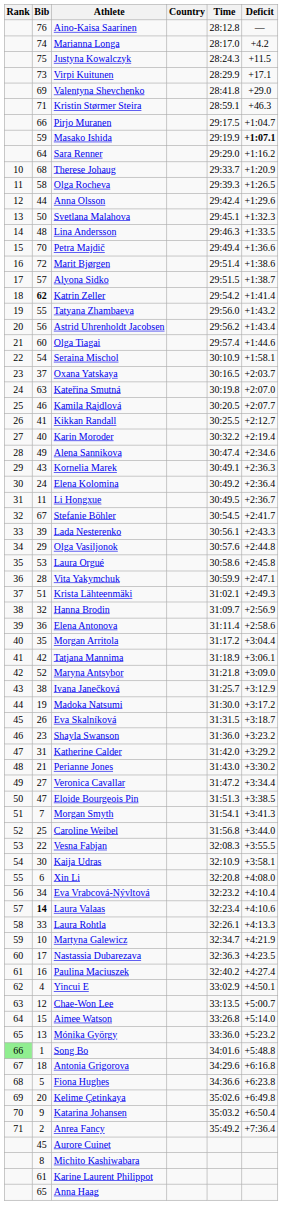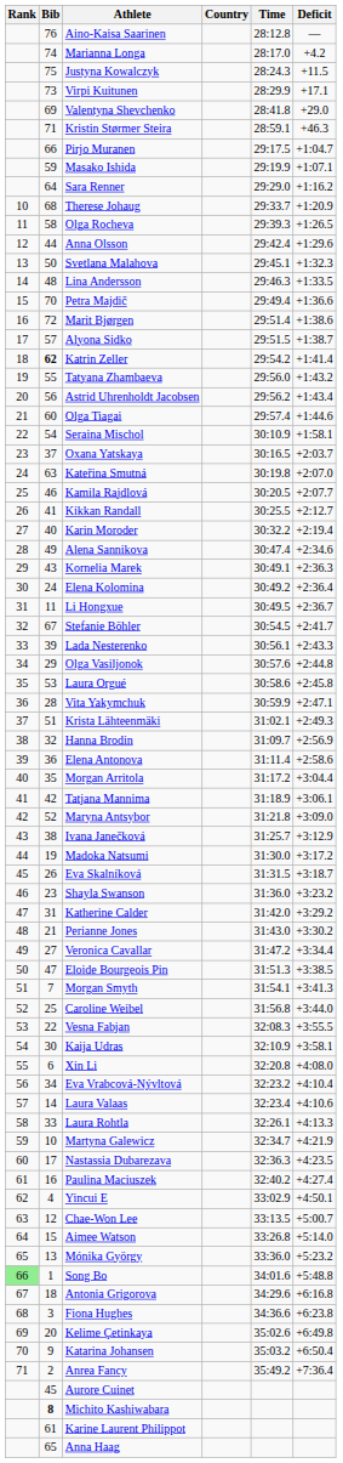 <table class="wikitable sortable" style="text-align:center">
 <tr>
 <th>Rank</th>
 <th>Bib</th>
 <th>Athlete</th>
 <th>Country</th>
 <th>Time</th>
 <th>Deficit</th>
 </tr>
 <tr>
 <td></td>
 <td>76</td>
 <td align=left><a href='#'>Aino-Kaisa Saarinen</a></td>
 <td align=left></td>
 <td>28:12.8</td>
 <td>—</td>
 </tr>
 <tr>
 <td></td>
 <td>74</td>
 <td align=left><a href='#'>Marianna Longa</a></td>
 <td align=left></td>
 <td>28:17.0</td>
 <td>+4.2</td>
 </tr>
 <tr>
 <td></td>
 <td>75</td>
 <td align=left><a href='#'>Justyna Kowalczyk</a></td>
 <td align=left></td>
 <td>28:24.3</td>
 <td>+11.5</td>
 </tr>
 <tr>
 <td></td>
 <td>73</td>
 <td align=left><a href='#'>Virpi Kuitunen</a></td>
 <td align=left></td>
 <td>28:29.9</td>
 <td>+17.1</td>
 </tr>
 <tr>
 <td></td>
 <td>69</td>
 <td align=left><a href='#'>Valentyna Shevchenko</a></td>
 <td align=left></td>
 <td>28:41.8</td>
 <td>+29.0</td>
 </tr>
 <tr>
 <td></td>
 <td>71</td>
 <td align=left><a href='#'>Kristin Størmer Steira</a></td>
 <td align=left></td>
 <td>28:59.1</td>
 <td>+46.3</td>
 </tr>
 <tr>
 <td></td>
 <td>66</td>
 <td align=left><a href='#'>Pirjo Muranen</a></td>
 <td align=left></td>
 <td>29:17.5</td>
 <td>+1:04.7</td>
 </tr>
 <tr>
 <td></td>
 <td>59</td>
 <td align=left><a href='#'>Masako Ishida</a></td>
 <td align=left></td>
 <td>29:19.9</td>
-<td><strong>+1:07.1</strong></td>
+<td>+1:07.1</td>
 </tr>
 <tr>
 <td></td>
 <td>64</td>
 <td align=left><a href='#'>Sara Renner</a></td>
 <td align=left></td>
 <td>29:29.0</td>
 <td>+1:16.2</td>
 </tr>
 <tr>
 <td>10</td>
 <td>68</td>
 <td align=left><a href='#'>Therese Johaug</a></td>
 <td align=left></td>
 <td>29:33.7</td>
 <td>+1:20.9</td>
 </tr>
 <tr>
 <td>11</td>
 <td>58</td>
 <td align=left><a href='#'>Olga Rocheva</a></td>
 <td align=left></td>
 <td>29:39.3</td>
 <td>+1:26.5</td>
 </tr>
 <tr>
 <td>12</td>
 <td>44</td>
 <td align=left><a href='#'>Anna Olsson</a></td>
 <td align=left></td>
 <td>29:42.4</td>
 <td>+1:29.6</td>
 </tr>
 <tr>
 <td>13</td>
 <td>50</td>
 <td align=left><a href='#'>Svetlana Malahova</a></td>
 <td align=left></td>
 <td>29:45.1</td>
 <td>+1:32.3</td>
 </tr>
 <tr>
 <td>14</td>
 <td>48</td>
 <td align=left><a href='#'>Lina Andersson</a></td>
 <td align=left></td>
 <td>29:46.3</td>
 <td>+1:33.5</td>
 </tr>
 <tr>
 <td>15</td>
 <td>70</td>
 <td align=left><a href='#'>Petra Majdič</a></td>
 <td align=left></td>
 <td>29:49.4</td>
 <td>+1:36.6</td>
 </tr>
 <tr>
 <td>16</td>
 <td>72</td>
 <td align=left><a href='#'>Marit Bjørgen</a></td>
 <td align=left></td>
 <td>29:51.4</td>
 <td>+1:38.6</td>
 </tr>
 <tr>
 <td>17</td>
 <td>57</td>
 <td align=left><a href='#'>Alyona Sidko</a></td>
 <td align=left></td>
 <td>29:51.5</td>
 <td>+1:38.7</td>
 </tr>
 <tr>
 <td>18</td>
 <td><strong>62</strong></td>
 <td align=left><a href='#'>Katrin Zeller</a></td>
 <td align=left></td>
 <td>29:54.2</td>
 <td>+1:41.4</td>
 </tr>
 <tr>
 <td>19</td>
 <td>55</td>
 <td align=left><a href='#'>Tatyana Zhambaeva</a></td>
 <td align=left></td>
 <td>29:56.0</td>
 <td>+1:43.2</td>
 </tr>
 <tr>
 <td>20</td>
 <td>56</td>
 <td align=left><a href='#'>Astrid Uhrenholdt Jacobsen</a></td>
 <td align=left></td>
 <td>29:56.2</td>
 <td>+1:43.4</td>
 </tr>
 <tr>
 <td>21</td>
 <td>60</td>
 <td align=left><a href='#'>Olga Tiagai</a></td>
 <td align=left></td>
 <td>29:57.4</td>
 <td>+1:44.6</td>
 </tr>
 <tr>
 <td>22</td>
 <td>54</td>
 <td align=left><a href='#'>Seraina Mischol</a></td>
 <td align=left></td>
 <td>30:10.9</td>
 <td>+1:58.1</td>
 </tr>
 <tr>
 <td>23</td>
 <td>37</td>
 <td align=left><a href='#'>Oxana Yatskaya</a></td>
 <td align=left></td>
 <td>30:16.5</td>
 <td>+2:03.7</td>
 </tr>
 <tr>
 <td>24</td>
 <td>63</td>
 <td align=left><a href='#'>Kateřina Smutná</a></td>
 <td align=left></td>
 <td>30:19.8</td>
 <td>+2:07.0</td>
 </tr>
 <tr>
 <td>25</td>
 <td>46</td>
 <td align=left><a href='#'>Kamila Rajdlová</a></td>
 <td align=left></td>
 <td>30:20.5</td>
 <td>+2:07.7</td>
 </tr>
 <tr>
 <td>26</td>
 <td>41</td>
 <td align=left><a href='#'>Kikkan Randall</a></td>
 <td align=left></td>
 <td>30:25.5</td>
 <td>+2:12.7</td>
 </tr>
 <tr>
 <td>27</td>
 <td>40</td>
 <td align=left><a href='#'>Karin Moroder</a></td>
 <td align=left></td>
 <td>30:32.2</td>
 <td>+2:19.4</td>
 </tr>
 <tr>
 <td>28</td>
 <td>49</td>
 <td align=left><a href='#'>Alena Sannikova</a></td>
 <td align=left></td>
 <td>30:47.4</td>
 <td>+2:34.6</td>
 </tr>
 <tr>
 <td>29</td>
 <td>43</td>
 <td align=left><a href='#'>Kornelia Marek</a></td>
 <td align=left></td>
 <td>30:49.1</td>
 <td>+2:36.3</td>
 </tr>
 <tr>
 <td>30</td>
 <td>24</td>
 <td align=left><a href='#'>Elena Kolomina</a></td>
 <td align=left></td>
 <td>30:49.2</td>
 <td>+2:36.4</td>
 </tr>
 <tr>
 <td>31</td>
 <td>11</td>
 <td align=left><a href='#'>Li Hongxue</a></td>
 <td align=left></td>
 <td>30:49.5</td>
 <td>+2:36.7</td>
 </tr>
 <tr>
 <td>32</td>
 <td>67</td>
 <td align=left><a href='#'>Stefanie Böhler</a></td>
 <td align=left></td>
 <td>30:54.5</td>
 <td>+2:41.7</td>
 </tr>
 <tr>
 <td>33</td>
 <td>39</td>
 <td align=left><a href='#'>Lada Nesterenko</a></td>
 <td align=left></td>
 <td>30:56.1</td>
 <td>+2:43.3</td>
 </tr>
 <tr>
 <td>34</td>
 <td>29</td>
 <td align=left><a href='#'>Olga Vasiljonok</a></td>
 <td align=left></td>
 <td>30:57.6</td>
 <td>+2:44.8</td>
 </tr>
 <tr>
 <td>35</td>
 <td>53</td>
 <td align=left><a href='#'>Laura Orgué</a></td>
 <td align=left></td>
 <td>30:58.6</td>
 <td>+2:45.8</td>
 </tr>
 <tr>
 <td>36</td>
 <td>28</td>
 <td align=left><a href='#'>Vita Yakymchuk</a></td>
 <td align=left></td>
 <td>30:59.9</td>
 <td>+2:47.1</td>
 </tr>
 <tr>
 <td>37</td>
 <td>51</td>
 <td align=left><a href='#'>Krista Lähteenmäki</a></td>
 <td align=left></td>
 <td>31:02.1</td>
 <td>+2:49.3</td>
 </tr>
 <tr>
 <td>38</td>
 <td>32</td>
 <td align=left><a href='#'>Hanna Brodin</a></td>
 <td align=left></td>
 <td>31:09.7</td>
 <td>+2:56.9</td>
 </tr>
 <tr>
 <td>39</td>
 <td>36</td>
 <td align=left><a href='#'>Elena Antonova</a></td>
 <td align=left></td>
 <td>31:11.4</td>
 <td>+2:58.6</td>
 </tr>
 <tr>
 <td>40</td>
 <td>35</td>
 <td align=left><a href='#'>Morgan Arritola</a></td>
 <td align=left></td>
 <td>31:17.2</td>
 <td>+3:04.4</td>
 </tr>
 <tr>
 <td>41</td>
 <td>42</td>
 <td align=left><a href='#'>Tatjana Mannima</a></td>
 <td align=left></td>
 <td>31:18.9</td>
 <td>+3:06.1</td>
 </tr>
 <tr>
 <td>42</td>
 <td>52</td>
 <td align=left><a href='#'>Maryna Antsybor</a></td>
 <td align=left></td>
 <td>31:21.8</td>
 <td>+3:09.0</td>
 </tr>
 <tr>
 <td>43</td>
 <td>38</td>
 <td align=left><a href='#'>Ivana Janečková</a></td>
 <td align=left></td>
 <td>31:25.7</td>
 <td>+3:12.9</td>
 </tr>
 <tr>
 <td>44</td>
 <td>19</td>
 <td align=left><a href='#'>Madoka Natsumi</a></td>
 <td align=left></td>
 <td>31:30.0</td>
 <td>+3:17.2</td>
 </tr>
 <tr>
 <td>45</td>
 <td>26</td>
 <td align=left><a href='#'>Eva Skalníková</a></td>
 <td align=left></td>
 <td>31:31.5</td>
 <td>+3:18.7</td>
 </tr>
 <tr>
 <td>46</td>
 <td>23</td>
 <td align=left><a href='#'>Shayla Swanson</a></td>
 <td align=left></td>
 <td>31:36.0</td>
 <td>+3:23.2</td>
 </tr>
 <tr>
 <td>47</td>
 <td>31</td>
 <td align=left><a href='#'>Katherine Calder</a></td>
 <td align=left></td>
 <td>31:42.0</td>
 <td>+3:29.2</td>
 </tr>
 <tr>
 <td>48</td>
 <td>21</td>
 <td align=left><a href='#'>Perianne Jones</a></td>
 <td align=left></td>
 <td>31:43.0</td>
 <td>+3:30.2</td>
 </tr>
 <tr>
 <td>49</td>
 <td>27</td>
 <td align=left><a href='#'>Veronica Cavallar</a></td>
 <td align=left></td>
 <td>31:47.2</td>
 <td>+3:34.4</td>
 </tr>
 <tr>
 <td>50</td>
 <td>47</td>
 <td align=left><a href='#'>Eloide Bourgeois Pin</a></td>
 <td align=left></td>
 <td>31:51.3</td>
 <td>+3:38.5</td>
 </tr>
 <tr>
 <td>51</td>
 <td>7</td>
 <td align=left><a href='#'>Morgan Smyth</a></td>
 <td align=left></td>
 <td>31:54.1</td>
 <td>+3:41.3</td>
 </tr>
 <tr>
 <td>52</td>
 <td>25</td>
 <td align=left><a href='#'>Caroline Weibel</a></td>
 <td align=left></td>
 <td>31:56.8</td>
 <td>+3:44.0</td>
 </tr>
 <tr>
 <td>53</td>
 <td>22</td>
 <td align=left><a href='#'>Vesna Fabjan</a></td>
 <td align=left></td>
 <td>32:08.3</td>
 <td>+3:55.5</td>
 </tr>
 <tr>
 <td>54</td>
 <td>30</td>
 <td align=left><a href='#'>Kaija Udras</a></td>
 <td align=left></td>
 <td>32:10.9</td>
 <td>+3:58.1</td>
 </tr>
 <tr>
 <td>55</td>
 <td>6</td>
 <td align=left><a href='#'>Xin Li</a></td>
 <td align=left></td>
 <td>32:20.8</td>
 <td>+4:08.0</td>
 </tr>
 <tr>
 <td>56</td>
 <td>34</td>
 <td align=left><a href='#'>Eva Vrabcová-Nývltová</a></td>
 <td align=left></td>
 <td>32:23.2</td>
 <td>+4:10.4</td>
 </tr>
 <tr>
 <td>57</td>
-<td><strong>14</strong></td>
+<td>14</td>
 <td align=left><a href='#'>Laura Valaas</a></td>
 <td align=left></td>
 <td>32:23.4</td>
 <td>+4:10.6</td>
 </tr>
 <tr>
 <td>58</td>
 <td>33</td>
 <td align=left><a href='#'>Laura Rohtla</a></td>
 <td align=left></td>
 <td>32:26.1</td>
 <td>+4:13.3</td>
 </tr>
 <tr>
 <td>59</td>
 <td>10</td>
 <td align=left><a href='#'>Martyna Galewicz</a></td>
 <td align=left></td>
 <td>32:34.7</td>
 <td>+4:21.9</td>
 </tr>
 <tr>
 <td>60</td>
 <td>17</td>
 <td align=left><a href='#'>Nastassia Dubarezava</a></td>
 <td align=left></td>
 <td>32:36.3</td>
 <td>+4:23.5</td>
 </tr>
 <tr>
 <td>61</td>
 <td>16</td>
 <td align=left><a href='#'>Paulina Maciuszek</a></td>
 <td align=left></td>
 <td>32:40.2</td>
 <td>+4:27.4</td>
 </tr>
 <tr>
 <td>62</td>
 <td>4</td>
 <td align=left><a href='#'>Yincui E</a></td>
 <td align=left></td>
 <td>33:02.9</td>
 <td>+4:50.1</td>
 </tr>
 <tr>
 <td>63</td>
 <td>12</td>
 <td align=left><a href='#'>Chae-Won Lee</a></td>
 <td align=left></td>
 <td>33:13.5</td>
 <td>+5:00.7</td>
 </tr>
 <tr>
 <td>64</td>
 <td>15</td>
 <td align=left><a href='#'>Aimee Watson</a></td>
 <td align=left></td>
 <td>33:26.8</td>
 <td>+5:14.0</td>
 </tr>
 <tr>
 <td>65</td>
 <td>13</td>
 <td align=left><a href='#'>Mónika György</a></td>
 <td align=left></td>
 <td>33:36.0</td>
 <td>+5:23.2</td>
 </tr>
 <tr>
 <td style="background: lightgreen;">66</td>
 <td>1</td>
 <td align=left><a href='#'>Song Bo</a></td>
 <td align=left></td>
 <td>34:01.6</td>
 <td>+5:48.8</td>
 </tr>
 <tr>
 <td>67</td>
 <td>18</td>
 <td align=left><a href='#'>Antonia Grigorova</a></td>
 <td align=left></td>
 <td>34:29.6</td>
 <td>+6:16.8</td>
 </tr>
 <tr>
 <td>68</td>
-<td>5</td>
+<td>3</td>
 <td align=left><a href='#'>Fiona Hughes</a></td>
 <td align=left></td>
 <td>34:36.6</td>
 <td>+6:23.8</td>
 </tr>
 <tr>
 <td>69</td>
 <td>20</td>
 <td align=left><a href='#'>Kelime Çetinkaya</a></td>
 <td align=left></td>
 <td>35:02.6</td>
 <td>+6:49.8</td>
 </tr>
 <tr>
 <td>70</td>
 <td>9</td>
 <td align=left><a href='#'>Katarina Johansen</a></td>
 <td align=left></td>
 <td>35:03.2</td>
 <td>+6:50.4</td>
 </tr>
 <tr>
 <td>71</td>
 <td>2</td>
 <td align=left><a href='#'>Anrea Fancy</a></td>
 <td align=left></td>
 <td>35:49.2</td>
 <td>+7:36.4</td>
 </tr>
 <tr>
 <td></td>
 <td>45</td>
 <td align=left><a href='#'>Aurore Cuinet</a></td>
 <td align=left></td>
 <td></td>
 <td></td>
 </tr>
 <tr>
 <td></td>
-<td>8</td>
+<td><strong>8</strong></td>
 <td align=left><a href='#'>Michito Kashiwabara</a></td>
 <td align=left></td>
 <td></td>
 <td></td>
 </tr>
 <tr>
 <td></td>
 <td>61</td>
 <td align=left><a href='#'>Karine Laurent Philippot</a></td>
 <td align=left></td>
 <td></td>
 <td></td>
 </tr>
 <tr>
 <td></td>
 <td>65</td>
 <td align=left><a href='#'>Anna Haag</a></td>
 <td align=left></td>
 <td></td>
 <td></td>
 </tr>
 </table>
